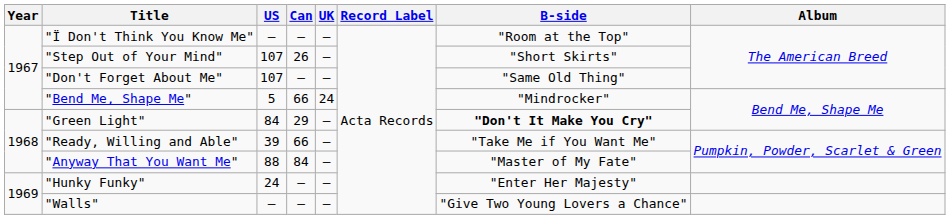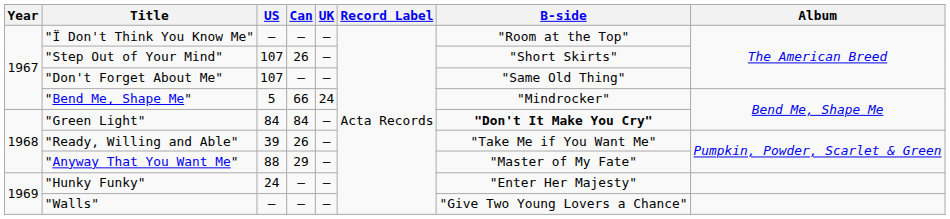 <table class="wikitable" style=text-align:center;>
 <tr>
 <th>Year</th>
 <th>Title</th>
 <th><a href='#'>US</a><br></th>
 <th><a href='#'>Can</a><br></th>
 <th><a href='#'>UK</a><br></th>
 <th><a href='#'>Record Label</a></th>
 <th><a href='#'>B-side</a></th>
 <th>Album</th>
 </tr>
 <tr>
 <td rowspan="4">1967</td>
 <td align=left>"Ï Don't Think You Know Me"</td>
 <td>—</td>
 <td>—</td>
 <td>—</td>
 <td rowspan="9">Acta Records</td>
 <td>"Room at the Top"</td>
 <td rowspan="3"><em><a href='#'>The American Breed</a></em></td>
 </tr>
 <tr>
 <td align=left>"Step Out of Your Mind"</td>
 <td>107</td>
 <td>26</td>
 <td>—</td>
 <td>"Short Skirts"</td>
 </tr>
 <tr>
 <td align=left>"Don't Forget About Me"</td>
 <td>107</td>
 <td>—</td>
 <td>—</td>
 <td>"Same Old Thing"</td>
 </tr>
 <tr>
 <td align=left>"<a href='#'>Bend Me, Shape Me</a>"</td>
 <td>5</td>
 <td>66</td>
 <td>24</td>
 <td>"Mindrocker"</td>
 <td rowspan="2"><em><a href='#'>Bend Me, Shape Me</a></em></td>
 </tr>
 <tr>
 <td rowspan="3">1968</td>
 <td align=left>"Green Light"</td>
 <td>84</td>
-<td>29</td>
+<td>84</td>
 <td>—</td>
 <td><strong>"Don't It Make You Cry"</strong></td>
 </tr>
 <tr>
 <td align=left>"Ready, Willing and Able"</td>
 <td>39</td>
-<td>66</td>
+<td>26</td>
 <td>—</td>
 <td>"Take Me if You Want Me"</td>
 <td rowspan="2"><em><a href='#'>Pumpkin, Powder, Scarlet & Green</a></em></td>
 </tr>
 <tr>
 <td align=left>"<a href='#'>Anyway That You Want Me</a>"</td>
 <td>88</td>
-<td>84</td>
+<td>29</td>
 <td>—</td>
 <td>"Master of My Fate"</td>
 </tr>
 <tr>
 <td rowspan="2">1969</td>
 <td align=left>"Hunky Funky"</td>
 <td>24</td>
 <td>—</td>
 <td>—</td>
 <td>"Enter Her Majesty"</td>
 <td></td>
 </tr>
 <tr>
 <td align=left>"Walls"</td>
 <td>—</td>
 <td>—</td>
 <td>—</td>
 <td>"Give Two Young Lovers a Chance"</td>
 </tr>
 </table>
